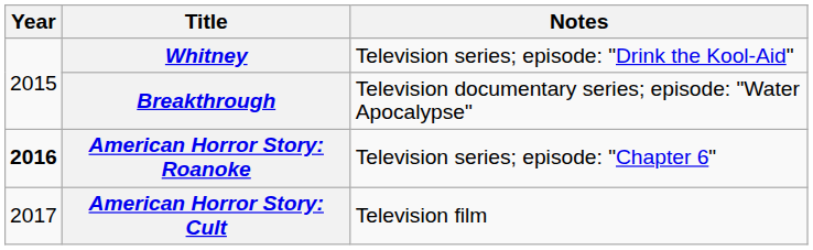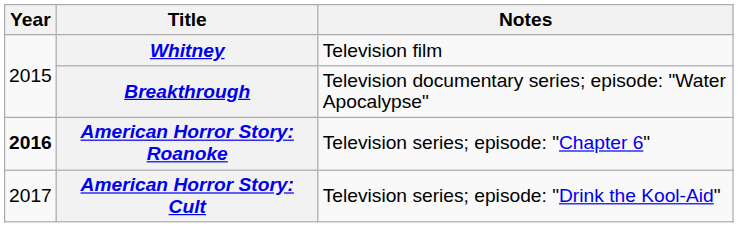 <table class="wikitable plainrowheaders sortable">
 <tr>
 <th scope="col">Year</th>
 <th scope="col">Title</th>
 <th scope="col" class="unsortable">Notes</th>
 </tr>
 <tr>
 <td rowspan=2>2015</td>
 <th scope="row"><em><a href='#'>Whitney</a></em></th>
-<td>Television series; episode: "<a href='#'>Drink the Kool-Aid</a>"</td>
+<td>Television film</td>
 </tr>
 <tr>
 <th scope="row"><em><a href='#'>Breakthrough</a></em></th>
 <td>Television documentary series; episode: "Water Apocalypse"</td>
 </tr>
 <tr>
 <td><strong>2016</strong></td>
 <th scope="row"><em><a href='#'>American Horror Story: Roanoke</a></em></th>
 <td>Television series; episode: "<a href='#'>Chapter 6</a>"</td>
 </tr>
 <tr>
 <td>2017</td>
 <th scope="row"><em><a href='#'>American Horror Story: Cult</a></em></th>
-<td>Television film</td>
+<td>Television series; episode: "<a href='#'>Drink the Kool-Aid</a>"</td>
 </tr>
 </table>
